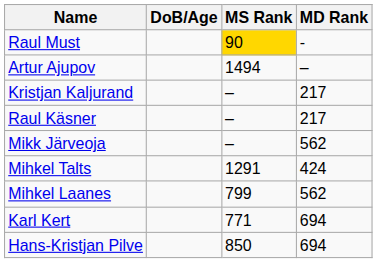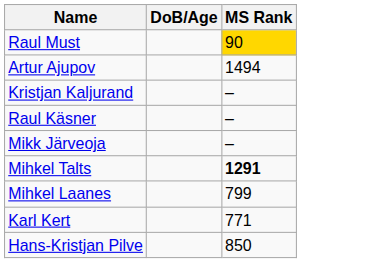 <table class="wikitable" style="text-align: left; font-size:95%;">
 <tr>
 <th>Name</th>
 <th>DoB/Age</th>
 <th>MS Rank</th>
-<th>MD Rank</th>
 </tr>
 <tr>
 <td><a href='#'>Raul Must</a></td>
 <td></td>
 <td style="background: gold;">90</td>
-<td>-</td>
 </tr>
 <tr>
 <td><a href='#'>Artur Ajupov</a></td>
 <td></td>
 <td>1494</td>
-<td>–</td>
 </tr>
 <tr>
 <td><a href='#'>Kristjan Kaljurand</a></td>
 <td></td>
 <td>–</td>
-<td>217</td>
 </tr>
 <tr>
 <td><a href='#'>Raul Käsner</a></td>
 <td></td>
 <td>–</td>
-<td>217</td>
 </tr>
 <tr>
 <td><a href='#'>Mikk Järveoja</a></td>
 <td></td>
 <td>–</td>
-<td>562</td>
 </tr>
 <tr>
 <td><a href='#'>Mihkel Talts</a></td>
 <td></td>
-<td>1291</td>
-<td>424</td>
+<td><strong>1291</strong></td>
 </tr>
 <tr>
 <td><a href='#'>Mihkel Laanes</a></td>
 <td></td>
 <td>799</td>
-<td>562</td>
 </tr>
 <tr>
 <td><a href='#'>Karl Kert</a></td>
 <td></td>
 <td>771</td>
-<td>694</td>
 </tr>
 <tr>
 <td><a href='#'>Hans-Kristjan Pilve</a></td>
 <td></td>
 <td>850</td>
-<td>694</td>
 </tr>
 </table>
